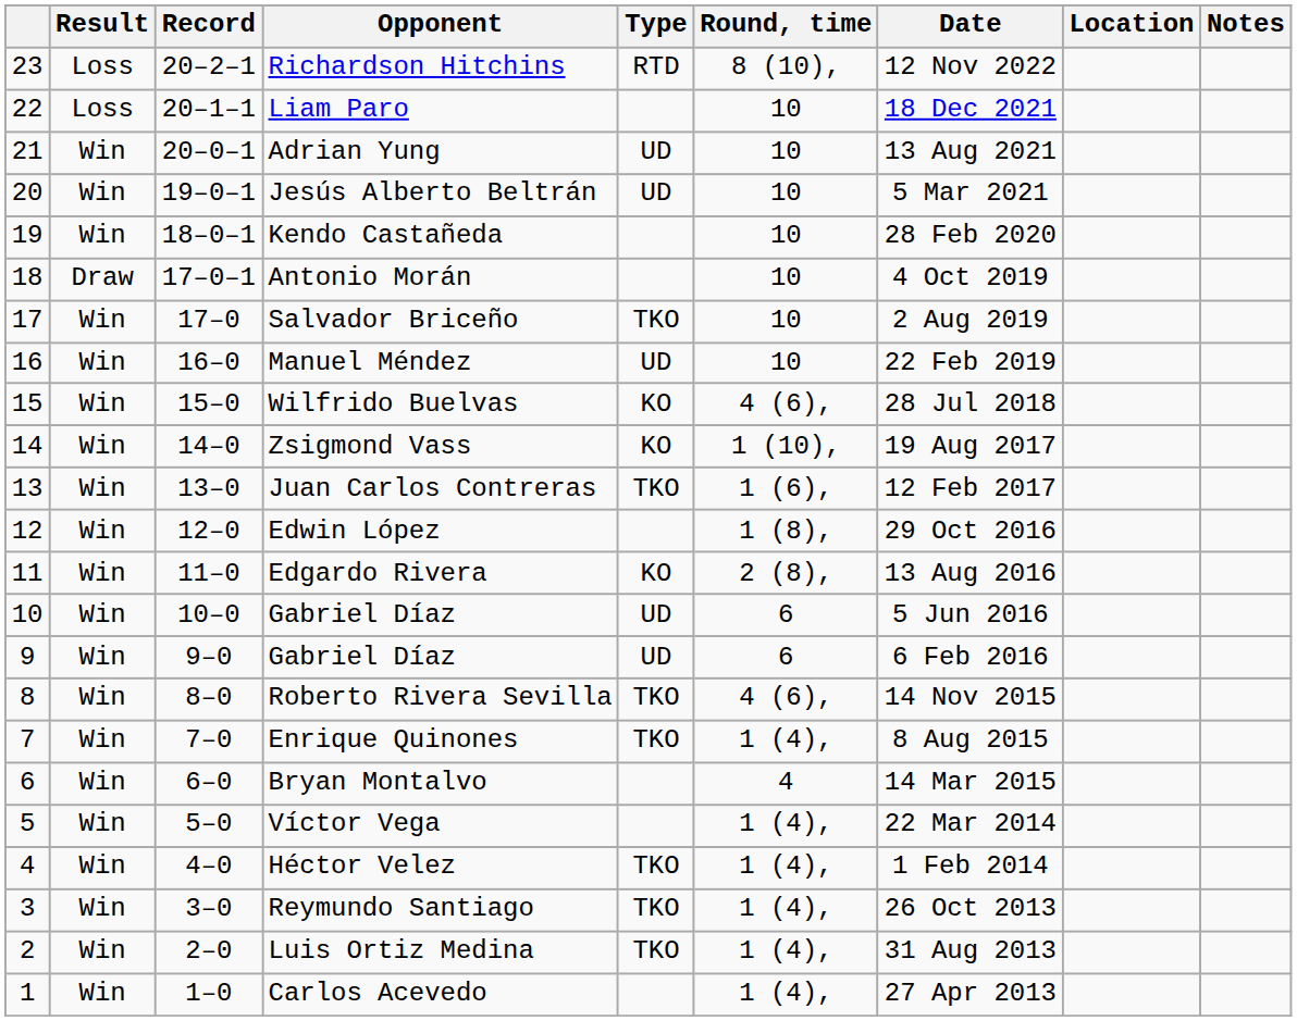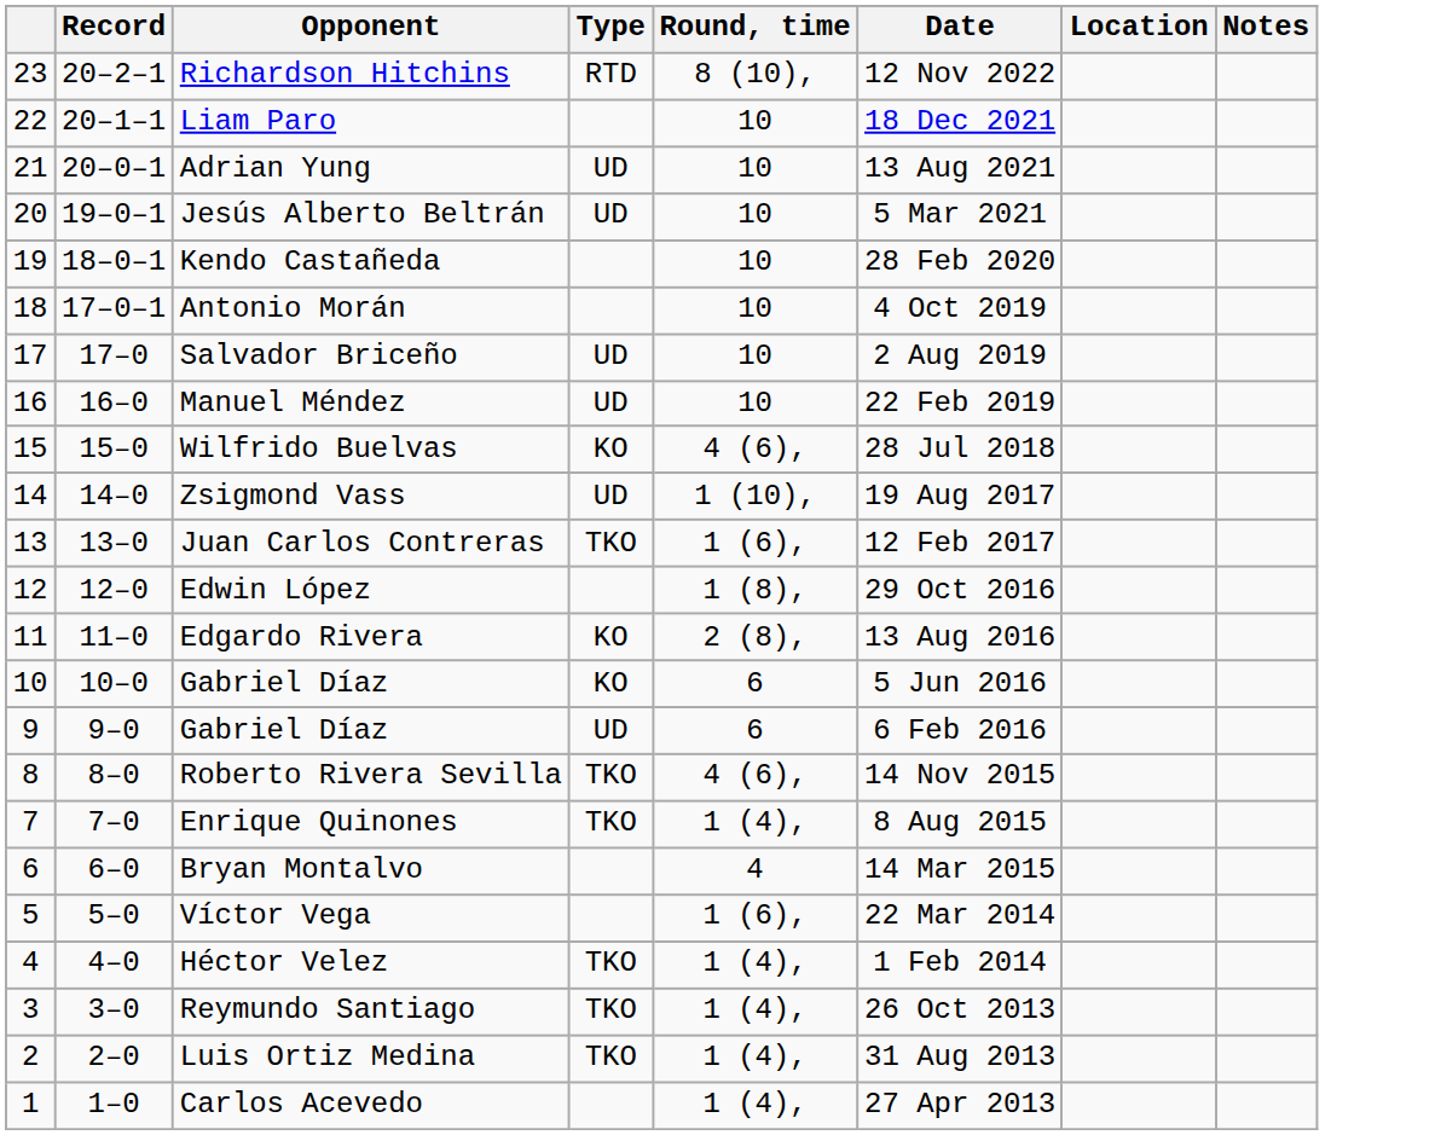 <table class="wikitable" style="text-align:center; font-size:95%">
 <tr>
 <th></th>
-<th>Result</th>
 <th>Record</th>
 <th>Opponent</th>
 <th>Type</th>
 <th>Round, time</th>
 <th>Date</th>
 <th>Location</th>
 <th>Notes</th>
 </tr>
 <tr>
 <td>23</td>
-<td>Loss</td>
 <td>20–2–1</td>
 <td style="text-align:left;"> <a href='#'>Richardson Hitchins</a></td>
 <td>RTD</td>
 <td>8 (10), </td>
 <td>12 Nov 2022</td>
 <td align=left></td>
 <td></td>
 </tr>
 <tr>
 <td>22</td>
-<td>Loss</td>
 <td>20–1–1</td>
 <td style="text-align:left;"> <a href='#'>Liam Paro</a></td>
 <td></td>
 <td>10</td>
 <td><a href='#'>18 Dec 2021</a></td>
 <td align=left></td>
 <td></td>
 </tr>
 <tr>
 <td>21</td>
-<td>Win</td>
 <td>20–0–1</td>
 <td style="text-align:left;"> Adrian Yung</td>
 <td>UD</td>
 <td>10</td>
 <td>13 Aug 2021</td>
 <td style="text-align:left;"> </td>
 <td style="text-align:left;"></td>
 </tr>
 <tr>
 <td>20</td>
-<td>Win</td>
 <td>19–0–1</td>
 <td style="text-align:left;"> Jesús Alberto Beltrán</td>
 <td>UD</td>
 <td>10</td>
 <td>5 Mar 2021</td>
 <td style="text-align:left;"> </td>
 <td style="text-align:left;"></td>
 </tr>
 <tr>
 <td>19</td>
-<td>Win</td>
 <td>18–0–1</td>
 <td style="text-align:left;"> Kendo Castañeda</td>
 <td></td>
 <td>10</td>
 <td>28 Feb 2020</td>
 <td style="text-align:left;"> </td>
 <td style="text-align:left;"></td>
 </tr>
 <tr>
 <td>18</td>
-<td>Draw</td>
 <td>17–0–1</td>
 <td style="text-align:left;"> Antonio Morán</td>
 <td></td>
 <td>10</td>
 <td>4 Oct 2019</td>
 <td style="text-align:left;"> </td>
 <td style="text-align:left;"></td>
 </tr>
 <tr>
 <td>17</td>
-<td>Win</td>
 <td>17–0</td>
 <td style="text-align:left;"> Salvador Briceño</td>
-<td>TKO</td>
+<td>UD</td>
 <td>10</td>
 <td>2 Aug 2019</td>
 <td style="text-align:left;"> </td>
 <td style="text-align:left;"></td>
 </tr>
 <tr>
 <td>16</td>
-<td>Win</td>
 <td>16–0</td>
 <td style="text-align:left;"> Manuel Méndez</td>
 <td>UD</td>
 <td>10</td>
 <td>22 Feb 2019</td>
 <td style="text-align:left;"> </td>
 <td style="text-align:left;"></td>
 </tr>
 <tr>
 <td>15</td>
-<td>Win</td>
 <td>15–0</td>
 <td style="text-align:left;"> Wilfrido Buelvas</td>
 <td>KO</td>
 <td>4 (6), </td>
 <td>28 Jul 2018</td>
 <td style="text-align:left;"> </td>
 <td></td>
 </tr>
 <tr>
 <td>14</td>
-<td>Win</td>
 <td>14–0</td>
 <td style="text-align:left;"> Zsigmond Vass</td>
-<td>KO</td>
+<td>UD</td>
 <td>1 (10), </td>
 <td>19 Aug 2017</td>
 <td style="text-align:left;"> </td>
 <td style="text-align:left;"></td>
 </tr>
 <tr>
 <td>13</td>
-<td>Win</td>
 <td>13–0</td>
 <td style="text-align:left;"> Juan Carlos Contreras</td>
 <td>TKO</td>
 <td>1 (6), </td>
 <td>12 Feb 2017</td>
 <td style="text-align:left;"> </td>
 <td></td>
 </tr>
 <tr>
 <td>12</td>
-<td>Win</td>
 <td>12–0</td>
 <td style="text-align:left;"> Edwin López</td>
 <td></td>
 <td>1 (8), </td>
 <td>29 Oct 2016</td>
 <td style="text-align:left;"> </td>
 <td style="text-align:left;"></td>
 </tr>
 <tr>
 <td>11</td>
-<td>Win</td>
 <td>11–0</td>
 <td style="text-align:left;"> Edgardo Rivera</td>
 <td>KO</td>
 <td>2 (8), </td>
 <td>13 Aug 2016</td>
 <td style="text-align:left;"> </td>
 <td style="text-align:left;"></td>
 </tr>
 <tr>
 <td>10</td>
-<td>Win</td>
 <td>10–0</td>
 <td style="text-align:left;"> Gabriel Díaz</td>
-<td>UD</td>
+<td>KO</td>
 <td>6</td>
 <td>5 Jun 2016</td>
 <td style="text-align:left;"> </td>
 <td></td>
 </tr>
 <tr>
 <td>9</td>
-<td>Win</td>
 <td>9–0</td>
 <td style="text-align:left;"> Gabriel Díaz</td>
 <td>UD</td>
 <td>6</td>
 <td>6 Feb 2016</td>
 <td style="text-align:left;"> </td>
 <td></td>
 </tr>
 <tr>
 <td>8</td>
-<td>Win</td>
 <td>8–0</td>
 <td style="text-align:left;"> Roberto Rivera Sevilla</td>
 <td>TKO</td>
 <td>4 (6), </td>
 <td>14 Nov 2015</td>
 <td style="text-align:left;"> </td>
 <td></td>
 </tr>
 <tr>
 <td>7</td>
-<td>Win</td>
 <td>7–0</td>
 <td style="text-align:left;"> Enrique Quinones</td>
 <td>TKO</td>
 <td>1 (4), </td>
 <td>8 Aug 2015</td>
 <td style="text-align:left;"> </td>
 <td></td>
 </tr>
 <tr>
 <td>6</td>
-<td>Win</td>
 <td>6–0</td>
 <td style="text-align:left;"> Bryan Montalvo</td>
 <td></td>
 <td>4</td>
 <td>14 Mar 2015</td>
 <td style="text-align:left;"> </td>
 <td></td>
 </tr>
 <tr>
 <td>5</td>
-<td>Win</td>
 <td>5–0</td>
 <td style="text-align:left;"> Víctor Vega</td>
 <td></td>
-<td>1 (4), </td>
+<td>1 (6), </td>
 <td>22 Mar 2014</td>
 <td style="text-align:left;"> </td>
 <td></td>
 </tr>
 <tr>
 <td>4</td>
-<td>Win</td>
 <td>4–0</td>
 <td style="text-align:left;"> Héctor Velez</td>
 <td>TKO</td>
 <td>1 (4), </td>
 <td>1 Feb 2014</td>
 <td style="text-align:left;"> </td>
 <td></td>
 </tr>
 <tr>
 <td>3</td>
-<td>Win</td>
 <td>3–0</td>
 <td style="text-align:left;"> Reymundo Santiago</td>
 <td>TKO</td>
 <td>1 (4), </td>
 <td>26 Oct 2013</td>
 <td style="text-align:left;"> </td>
 <td></td>
 </tr>
 <tr>
 <td>2</td>
-<td>Win</td>
 <td>2–0</td>
 <td style="text-align:left;"> Luis Ortiz Medina</td>
 <td>TKO</td>
 <td>1 (4), </td>
 <td>31 Aug 2013</td>
 <td style="text-align:left;"> </td>
 <td></td>
 </tr>
 <tr>
 <td>1</td>
-<td>Win</td>
 <td>1–0</td>
 <td style="text-align:left;"> Carlos Acevedo</td>
 <td></td>
 <td>1 (4), </td>
 <td>27 Apr 2013</td>
 <td style="text-align:left;"> </td>
 <td></td>
 </tr>
 </table>
